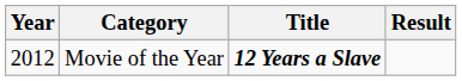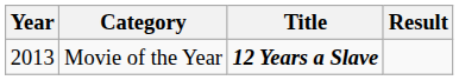 <table class="wikitable" style="font-size: 100%">
 <tr>
 <th>Year</th>
 <th>Category</th>
 <th>Title</th>
 <th>Result</th>
 </tr>
 <tr>
-<td style="text-align:center;">2012</td>
+<td style="text-align:center;">2013</td>
 <td>Movie of the Year</td>
 <td><strong><em>12 Years a Slave</em></strong></td>
 <td></td>
 </tr>
 </table>
